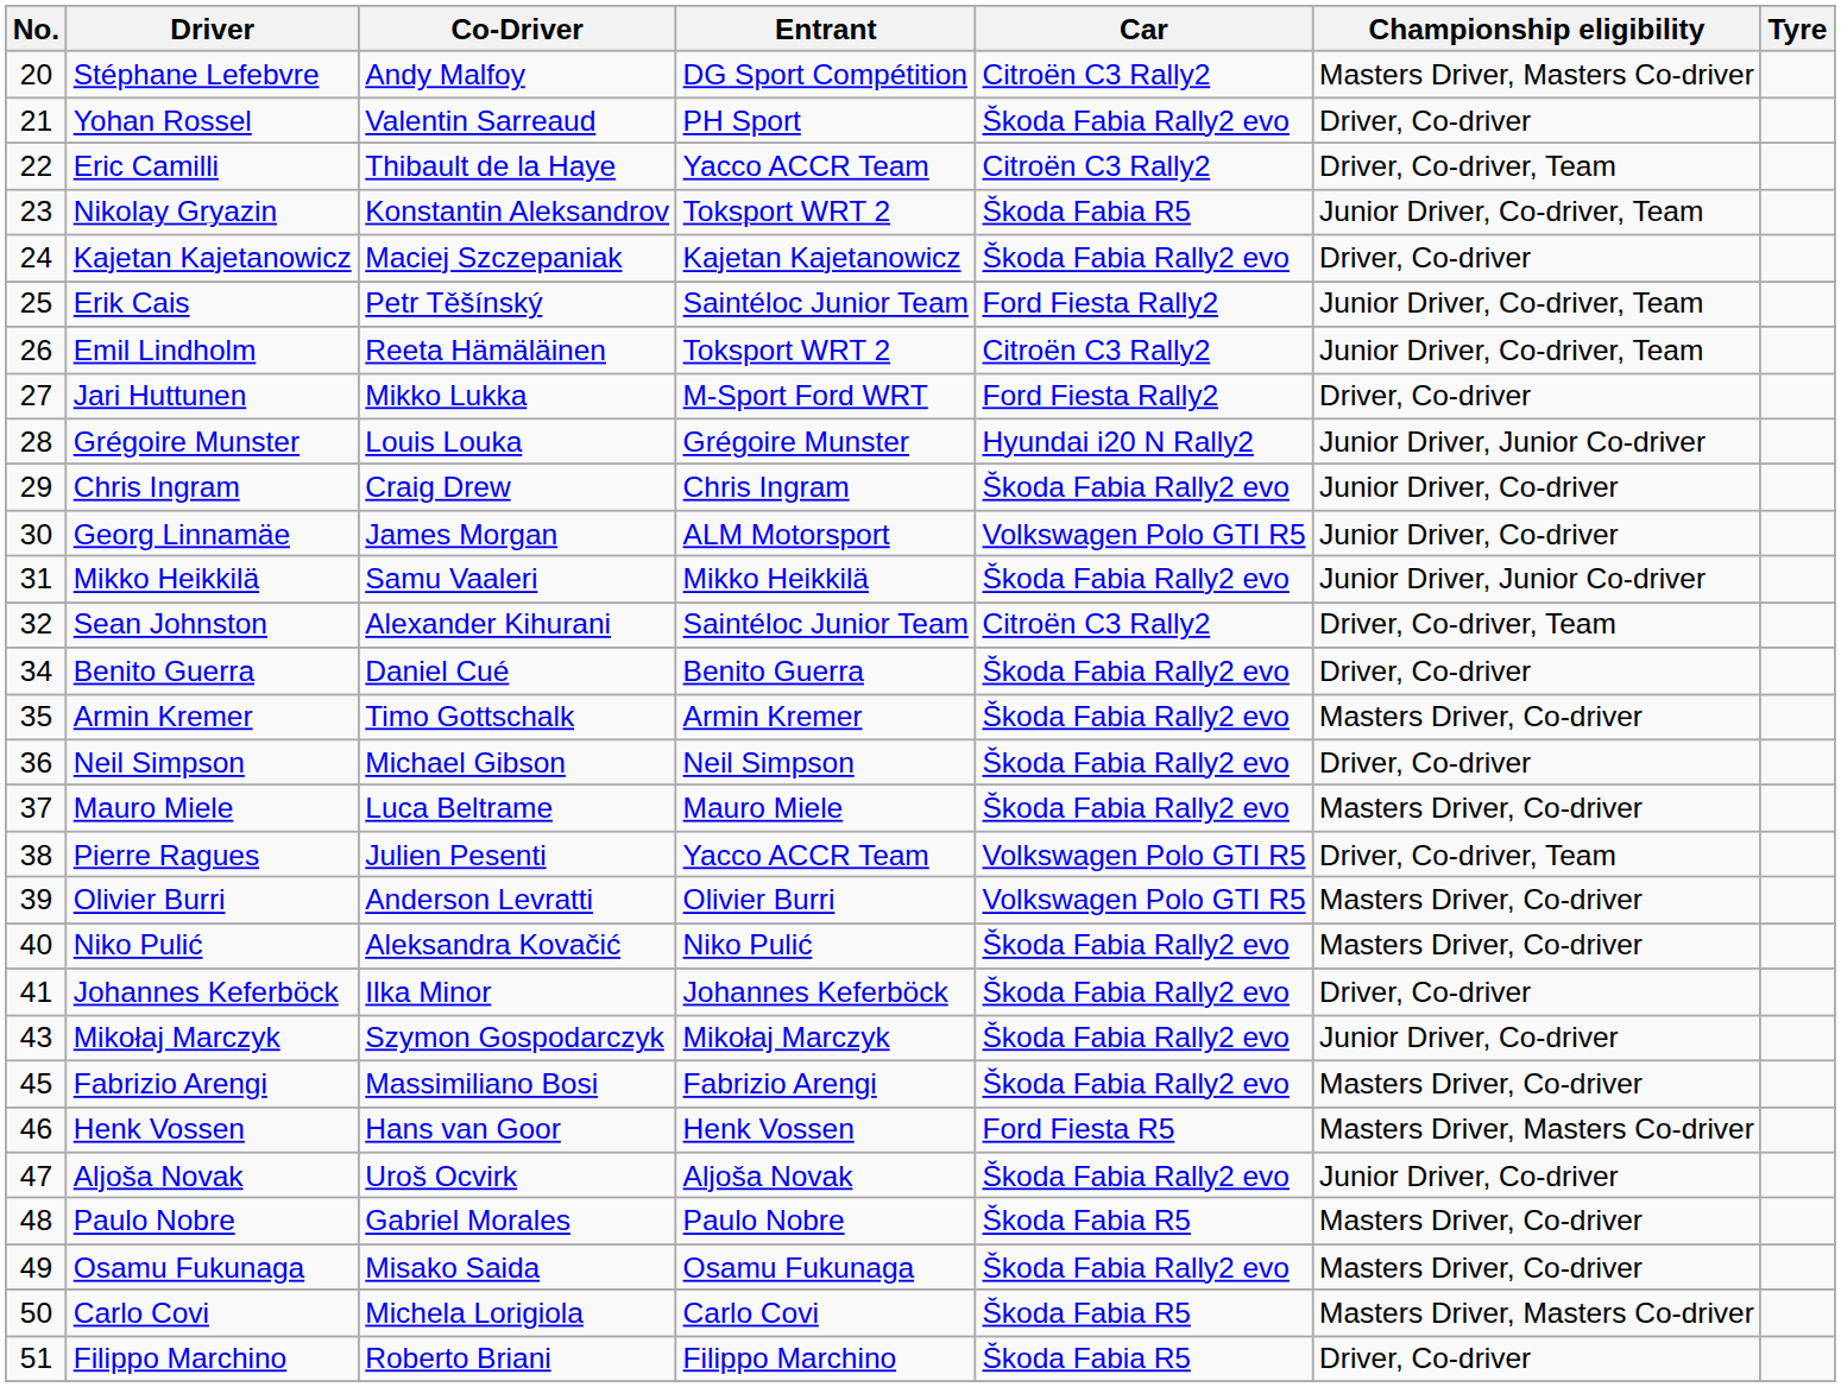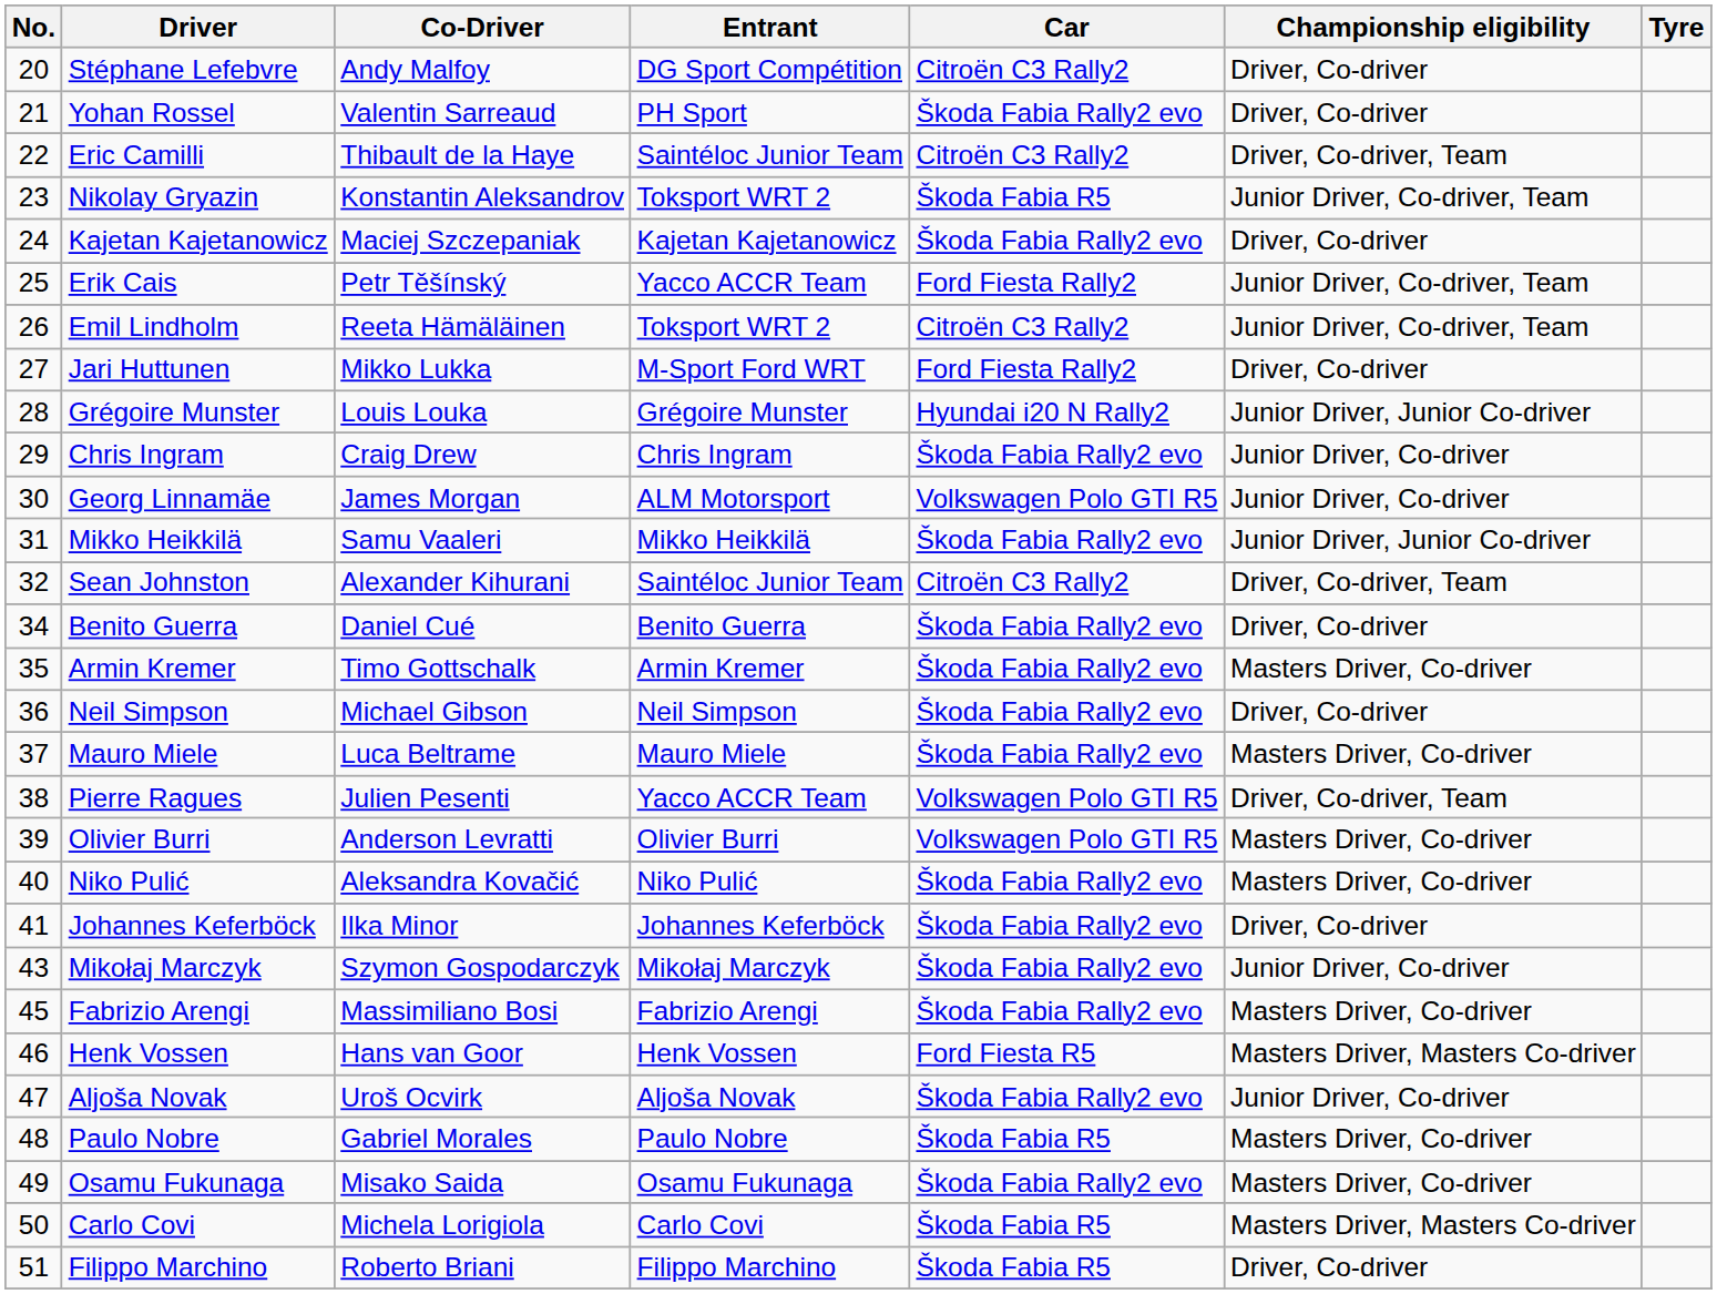 <table class="wikitable" style="font-size: 85%;">
 <tr>
 <th>No.</th>
 <th>Driver</th>
 <th>Co-Driver</th>
 <th>Entrant</th>
 <th>Car</th>
 <th>Championship eligibility</th>
 <th>Tyre</th>
 </tr>
 <tr>
 <td align="center">20</td>
 <td> <a href='#'>Stéphane Lefebvre</a></td>
 <td> <a href='#'>Andy Malfoy</a></td>
 <td> <a href='#'>DG Sport Compétition</a></td>
 <td><a href='#'>Citroën C3 Rally2</a></td>
-<td>Masters Driver, Masters Co-driver</td>
+<td>Driver, Co-driver</td>
 <td align="center"></td>
 </tr>
 <tr>
 <td align="center">21</td>
 <td> <a href='#'>Yohan Rossel</a></td>
 <td> <a href='#'>Valentin Sarreaud</a></td>
 <td> <a href='#'>PH Sport</a></td>
 <td><a href='#'>Škoda Fabia Rally2 evo</a></td>
 <td>Driver, Co-driver</td>
 <td align="center"></td>
 </tr>
 <tr>
 <td align="center">22</td>
 <td> <a href='#'>Eric Camilli</a></td>
 <td> <a href='#'>Thibault de la Haye</a></td>
-<td> <a href='#'>Yacco ACCR Team</a></td>
+<td> <a href='#'>Saintéloc Junior Team</a></td>
 <td><a href='#'>Citroën C3 Rally2</a></td>
 <td>Driver, Co-driver, Team</td>
 <td align="center"></td>
 </tr>
 <tr>
 <td align="center">23</td>
 <td> <a href='#'>Nikolay Gryazin</a></td>
 <td> <a href='#'>Konstantin Aleksandrov</a></td>
 <td> <a href='#'>Toksport WRT 2</a></td>
 <td><a href='#'>Škoda Fabia R5</a></td>
 <td>Junior Driver, Co-driver, Team</td>
 <td align="center"></td>
 </tr>
 <tr>
 <td align="center">24</td>
 <td> <a href='#'>Kajetan Kajetanowicz</a></td>
 <td> <a href='#'>Maciej Szczepaniak</a></td>
 <td> <a href='#'>Kajetan Kajetanowicz</a></td>
 <td><a href='#'>Škoda Fabia Rally2 evo</a></td>
 <td>Driver, Co-driver</td>
 <td align="center"></td>
 </tr>
 <tr>
 <td align="center">25</td>
 <td> <a href='#'>Erik Cais</a></td>
 <td> <a href='#'>Petr Těšínský</a></td>
-<td> <a href='#'>Saintéloc Junior Team</a></td>
+<td> <a href='#'>Yacco ACCR Team</a></td>
 <td><a href='#'>Ford Fiesta Rally2</a></td>
 <td>Junior Driver, Co-driver, Team</td>
 <td align="center"></td>
 </tr>
 <tr>
 <td align="center">26</td>
 <td> <a href='#'>Emil Lindholm</a></td>
 <td> <a href='#'>Reeta Hämäläinen</a></td>
 <td> <a href='#'>Toksport WRT 2</a></td>
 <td><a href='#'>Citroën C3 Rally2</a></td>
 <td>Junior Driver, Co-driver, Team</td>
 <td align="center"></td>
 </tr>
 <tr>
 <td align="center">27</td>
 <td> <a href='#'>Jari Huttunen</a></td>
 <td> <a href='#'>Mikko Lukka</a></td>
 <td> <a href='#'>M-Sport Ford WRT</a></td>
 <td><a href='#'>Ford Fiesta Rally2</a></td>
 <td>Driver, Co-driver</td>
 <td align="center"></td>
 </tr>
 <tr>
 <td align="center">28</td>
 <td> <a href='#'>Grégoire Munster</a></td>
 <td> <a href='#'>Louis Louka</a></td>
 <td> <a href='#'>Grégoire Munster</a></td>
 <td><a href='#'>Hyundai i20 N Rally2</a></td>
 <td>Junior Driver, Junior Co-driver</td>
 <td align="center"></td>
 </tr>
 <tr>
 <td align="center">29</td>
 <td> <a href='#'>Chris Ingram</a></td>
 <td> <a href='#'>Craig Drew</a></td>
 <td> <a href='#'>Chris Ingram</a></td>
 <td><a href='#'>Škoda Fabia Rally2 evo</a></td>
 <td>Junior Driver, Co-driver</td>
 <td align="center"></td>
 </tr>
 <tr>
 <td align="center">30</td>
 <td> <a href='#'>Georg Linnamäe</a></td>
 <td> <a href='#'>James Morgan</a></td>
 <td> <a href='#'>ALM Motorsport</a></td>
 <td><a href='#'>Volkswagen Polo GTI R5</a></td>
 <td>Junior Driver, Co-driver</td>
 <td align="center"></td>
 </tr>
 <tr>
 <td align="center">31</td>
 <td> <a href='#'>Mikko Heikkilä</a></td>
 <td> <a href='#'>Samu Vaaleri</a></td>
 <td> <a href='#'>Mikko Heikkilä</a></td>
 <td><a href='#'>Škoda Fabia Rally2 evo</a></td>
 <td>Junior Driver, Junior Co-driver</td>
 <td align="center"></td>
 </tr>
 <tr>
 <td align="center">32</td>
 <td> <a href='#'>Sean Johnston</a></td>
 <td> <a href='#'>Alexander Kihurani</a></td>
 <td> <a href='#'>Saintéloc Junior Team</a></td>
 <td><a href='#'>Citroën C3 Rally2</a></td>
 <td>Driver, Co-driver, Team</td>
 <td align="center"></td>
 </tr>
 <tr>
 <td align="center">34</td>
 <td> <a href='#'>Benito Guerra</a></td>
 <td> <a href='#'>Daniel Cué</a></td>
 <td> <a href='#'>Benito Guerra</a></td>
 <td><a href='#'>Škoda Fabia Rally2 evo</a></td>
 <td>Driver, Co-driver</td>
 <td align="center"></td>
 </tr>
 <tr>
 <td align="center">35</td>
 <td> <a href='#'>Armin Kremer</a></td>
 <td> <a href='#'>Timo Gottschalk</a></td>
 <td> <a href='#'>Armin Kremer</a></td>
 <td><a href='#'>Škoda Fabia Rally2 evo</a></td>
 <td>Masters Driver, Co-driver</td>
 <td align="center"></td>
 </tr>
 <tr>
 <td align="center">36</td>
 <td> <a href='#'>Neil Simpson</a></td>
 <td> <a href='#'>Michael Gibson</a></td>
 <td> <a href='#'>Neil Simpson</a></td>
 <td><a href='#'>Škoda Fabia Rally2 evo</a></td>
 <td>Driver, Co-driver</td>
 <td align="center"></td>
 </tr>
 <tr>
 <td align="center">37</td>
 <td> <a href='#'>Mauro Miele</a></td>
 <td> <a href='#'>Luca Beltrame</a></td>
 <td> <a href='#'>Mauro Miele</a></td>
 <td><a href='#'>Škoda Fabia Rally2 evo</a></td>
 <td>Masters Driver, Co-driver</td>
 <td align="center"></td>
 </tr>
 <tr>
 <td align="center">38</td>
 <td> <a href='#'>Pierre Ragues</a></td>
 <td> <a href='#'>Julien Pesenti</a></td>
 <td> <a href='#'>Yacco ACCR Team</a></td>
 <td><a href='#'>Volkswagen Polo GTI R5</a></td>
 <td>Driver, Co-driver, Team</td>
 <td align="center"></td>
 </tr>
 <tr>
 <td align="center">39</td>
 <td> <a href='#'>Olivier Burri</a></td>
 <td> <a href='#'>Anderson Levratti</a></td>
 <td> <a href='#'>Olivier Burri</a></td>
 <td><a href='#'>Volkswagen Polo GTI R5</a></td>
 <td>Masters Driver, Co-driver</td>
 <td align="center"></td>
 </tr>
 <tr>
 <td align="center">40</td>
 <td> <a href='#'>Niko Pulić</a></td>
 <td> <a href='#'>Aleksandra Kovačić</a></td>
 <td> <a href='#'>Niko Pulić</a></td>
 <td><a href='#'>Škoda Fabia Rally2 evo</a></td>
 <td>Masters Driver, Co-driver</td>
 <td align="center"></td>
 </tr>
 <tr>
 <td align="center">41</td>
 <td> <a href='#'>Johannes Keferböck</a></td>
 <td> <a href='#'>Ilka Minor</a></td>
 <td> <a href='#'>Johannes Keferböck</a></td>
 <td><a href='#'>Škoda Fabia Rally2 evo</a></td>
 <td>Driver, Co-driver</td>
 <td align="center"></td>
 </tr>
 <tr>
 <td align="center">43</td>
 <td> <a href='#'>Mikołaj Marczyk</a></td>
 <td> <a href='#'>Szymon Gospodarczyk</a></td>
 <td> <a href='#'>Mikołaj Marczyk</a></td>
 <td><a href='#'>Škoda Fabia Rally2 evo</a></td>
 <td>Junior Driver, Co-driver</td>
 <td align="center"></td>
 </tr>
 <tr>
 <td align="center">45</td>
 <td> <a href='#'>Fabrizio Arengi</a></td>
 <td> <a href='#'>Massimiliano Bosi</a></td>
 <td> <a href='#'>Fabrizio Arengi</a></td>
 <td><a href='#'>Škoda Fabia Rally2 evo</a></td>
 <td>Masters Driver, Co-driver</td>
 <td align="center"></td>
 </tr>
 <tr>
 <td align="center">46</td>
 <td> <a href='#'>Henk Vossen</a></td>
 <td> <a href='#'>Hans van Goor</a></td>
 <td> <a href='#'>Henk Vossen</a></td>
 <td><a href='#'>Ford Fiesta R5</a></td>
 <td>Masters Driver, Masters Co-driver</td>
 <td align="center"></td>
 </tr>
 <tr>
 <td align="center">47</td>
 <td> <a href='#'>Aljoša Novak</a></td>
 <td> <a href='#'>Uroš Ocvirk</a></td>
 <td> <a href='#'>Aljoša Novak</a></td>
 <td><a href='#'>Škoda Fabia Rally2 evo</a></td>
 <td>Junior Driver, Co-driver</td>
 <td align="center"></td>
 </tr>
 <tr>
 <td align="center">48</td>
 <td> <a href='#'>Paulo Nobre</a></td>
 <td> <a href='#'>Gabriel Morales</a></td>
 <td> <a href='#'>Paulo Nobre</a></td>
 <td><a href='#'>Škoda Fabia R5</a></td>
 <td>Masters Driver, Co-driver</td>
 <td align="center"></td>
 </tr>
 <tr>
 <td align="center">49</td>
 <td> <a href='#'>Osamu Fukunaga</a></td>
 <td> <a href='#'>Misako Saida</a></td>
 <td> <a href='#'>Osamu Fukunaga</a></td>
 <td><a href='#'>Škoda Fabia Rally2 evo</a></td>
 <td>Masters Driver, Co-driver</td>
 <td align="center"></td>
 </tr>
 <tr>
 <td align="center">50</td>
 <td> <a href='#'>Carlo Covi</a></td>
 <td> <a href='#'>Michela Lorigiola</a></td>
 <td> <a href='#'>Carlo Covi</a></td>
 <td><a href='#'>Škoda Fabia R5</a></td>
 <td>Masters Driver, Masters Co-driver</td>
 <td align="center"></td>
 </tr>
 <tr>
 <td align="center">51</td>
 <td> <a href='#'>Filippo Marchino</a></td>
 <td> <a href='#'>Roberto Briani</a></td>
 <td> <a href='#'>Filippo Marchino</a></td>
 <td><a href='#'>Škoda Fabia R5</a></td>
 <td>Driver, Co-driver</td>
 <td align="center"></td>
 </tr>
 <tr>
 </tr>
 </table>
